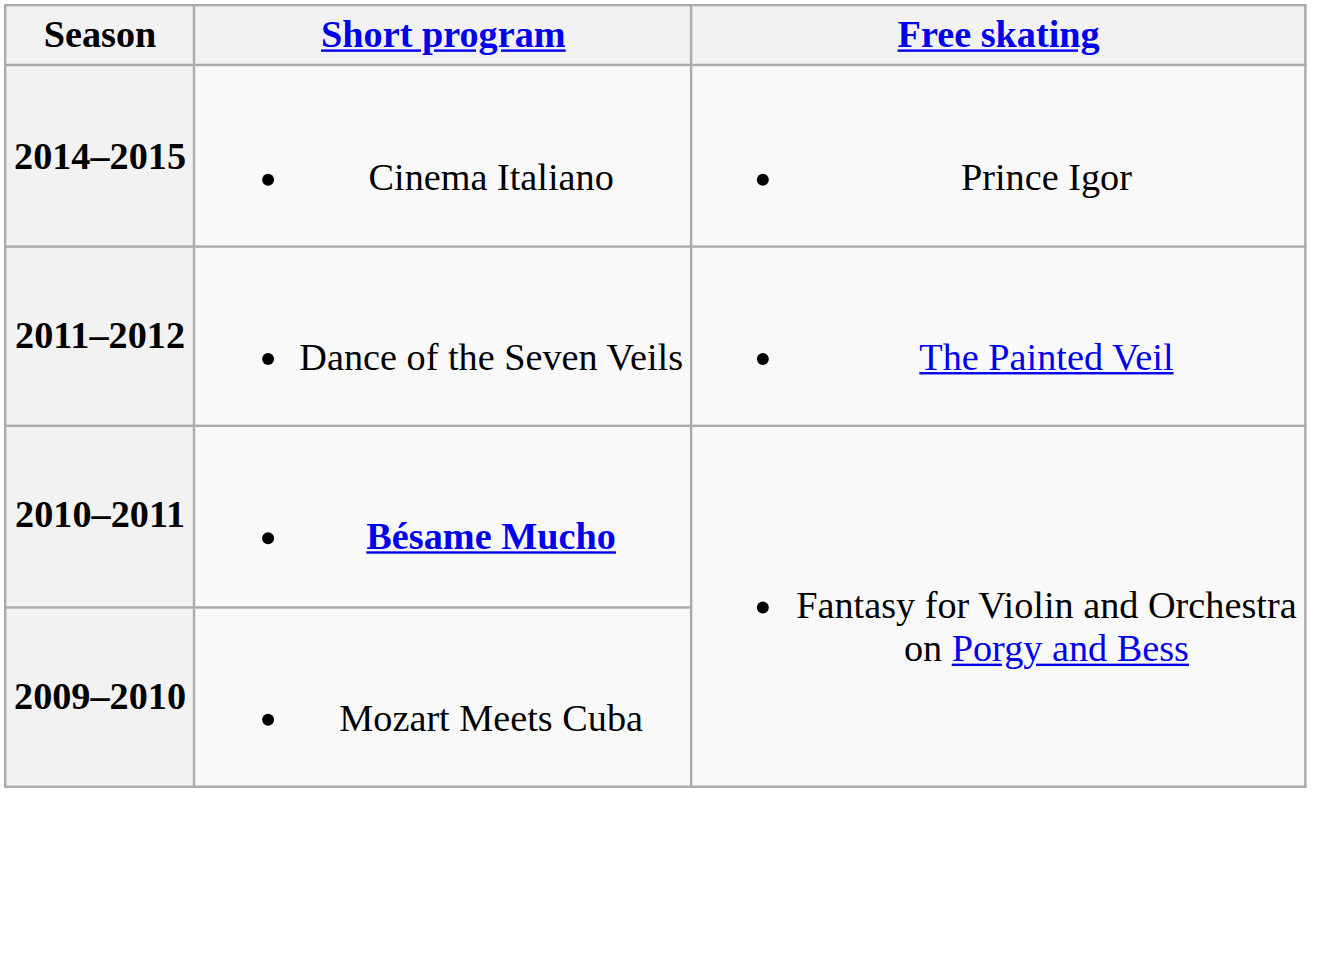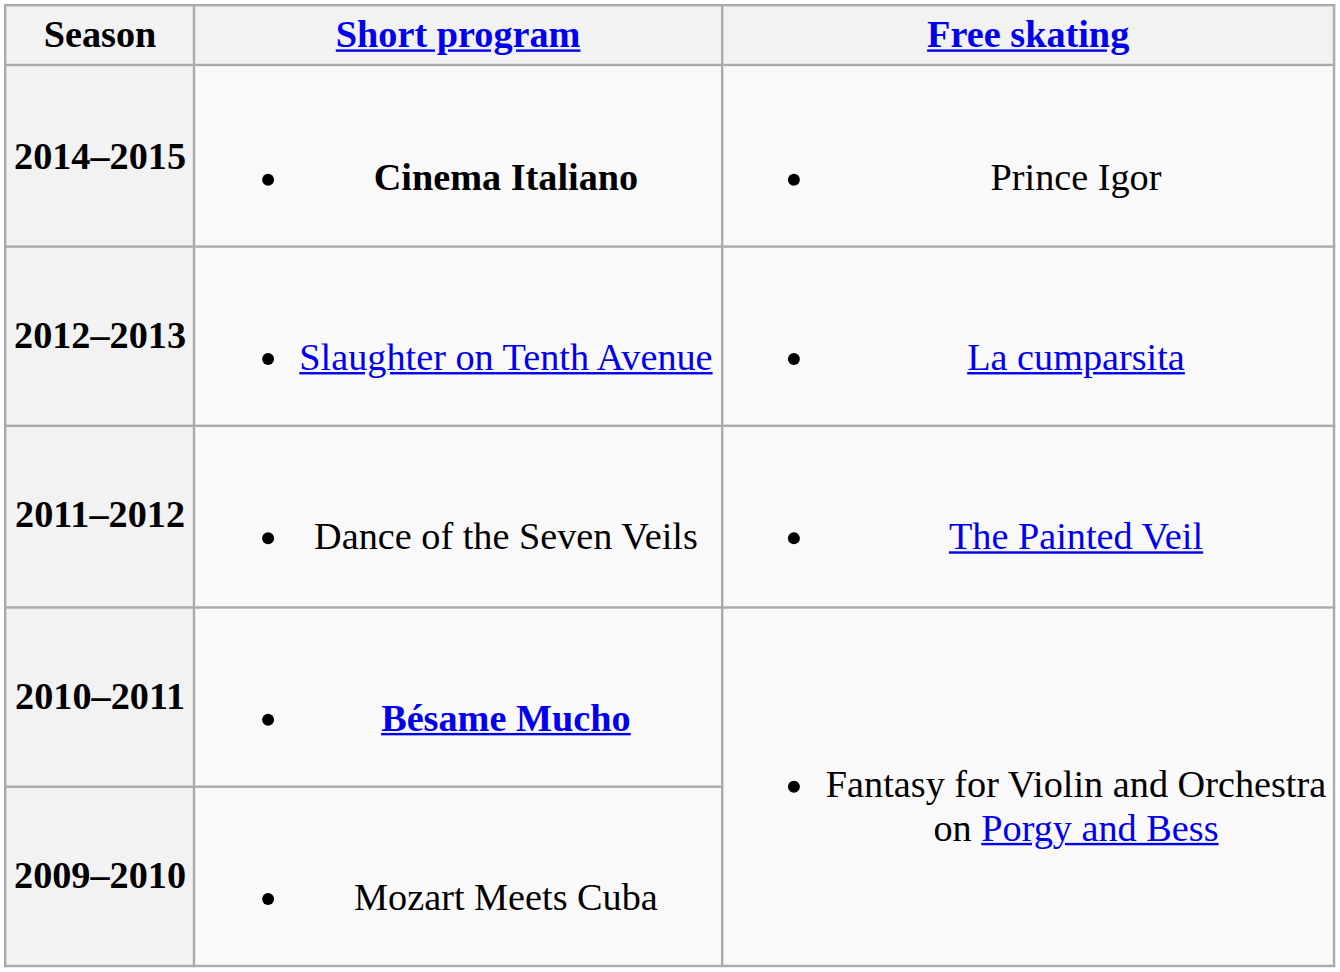 <table class=wikitable style=text-align:center>
 <tr>
 <th>Season</th>
 <th><a href='#'>Short program</a></th>
 <th><a href='#'>Free skating</a></th>
 </tr>
 <tr>
 <th>2014–2015 <br> </th>
-<td><br><ul><li>Cinema Italiano <br></li></ul></td>
+<td><strong><br><ul><li>Cinema Italiano <br></li></ul></strong></td>
 <td><br><ul><li>Prince Igor <br></li></ul></td>
+</tr>
+<tr>
+<th>2012–2013 <br> </th>
+<td><br><ul><li><a href='#'>Slaughter on Tenth Avenue</a> <br></li></ul></td>
+<td><br><ul><li><a href='#'>La cumparsita</a> <br></li></ul></td>
 </tr>
 <tr>
 <th>2011–2012 <br> </th>
 <td><br><ul><li>Dance of the Seven Veils <br></li></ul></td>
 <td><br><ul><li><a href='#'>The Painted Veil</a> <br></li></ul></td>
 </tr>
 <tr>
 <th>2010–2011 <br> </th>
 <td><strong><br><ul><li><a href='#'>Bésame Mucho</a> <br></li></ul></strong></td>
 <td rowspan=2><br><ul><li>Fantasy for Violin and Orchestra <br>on <a href='#'>Porgy and Bess</a> <br></li></ul></td>
 </tr>
 <tr>
 <th>2009–2010 <br> </th>
 <td><br><ul><li>Mozart Meets Cuba <br></li></ul></td>
 </tr>
 </table>
